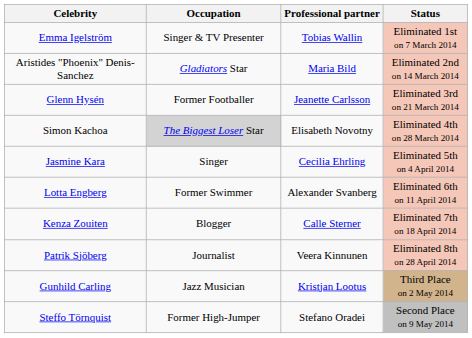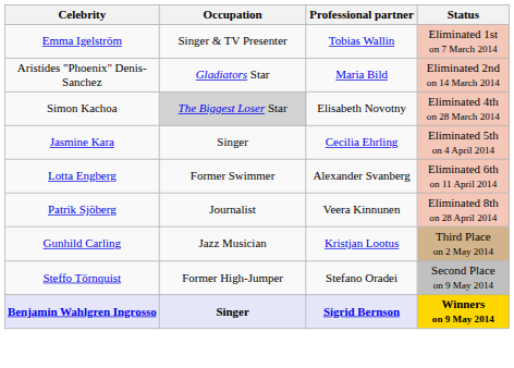 <table class="wikitable" align=center border="2" cellpadding="3" cellspacing="0" style="text-align:center; font-size:95%">
 <tr>
 <th width="190">Celebrity</th>
 <th width="180">Occupation</th>
 <th width="135">Professional partner</th>
 <th width="110">Status</th>
 </tr>
 <tr>
 <td><a href='#'>Emma Igelström</a></td>
 <td>Singer & TV Presenter</td>
 <td><a href='#'>Tobias Wallin</a></td>
 <td bgcolor="#F4C7B8">Eliminated 1st<br><small>on 7 March 2014</small></td>
 </tr>
 <tr>
 <td>Aristides "Phoenix" Denis-Sanchez</td>
 <td><em><a href='#'>Gladiators</a></em> Star</td>
 <td><a href='#'>Maria Bild</a></td>
 <td bgcolor="#F4C7B8">Eliminated 2nd<br><small>on 14 March 2014</small></td>
 </tr>
 <tr>
-<td><a href='#'>Glenn Hysén</a></td>
-<td>Former Footballer</td>
-<td><a href='#'>Jeanette Carlsson</a></td>
-<td bgcolor="#F4C7B8">Eliminated 3rd<br><small>on 21 March 2014</small></td>
-</tr>
-<tr>
 <td>Simon Kachoa</td>
 <td style="background: lightgrey;"><em><a href='#'>The Biggest Loser</a></em> Star</td>
 <td>Elisabeth Novotny</td>
 <td bgcolor="#F4C7B8">Eliminated 4th<br><small>on 28 March 2014</small></td>
 </tr>
 <tr>
 <td><a href='#'>Jasmine Kara</a></td>
 <td>Singer</td>
 <td><a href='#'>Cecilia Ehrling</a></td>
 <td bgcolor="#F4C7B8">Eliminated 5th<br><small>on 4 April 2014</small></td>
 </tr>
 <tr>
 <td><a href='#'>Lotta Engberg</a></td>
 <td>Former Swimmer</td>
 <td>Alexander Svanberg</td>
 <td bgcolor="#F4C7B8">Eliminated 6th<br><small>on 11 April 2014</small></td>
-</tr>
-<tr>
-<td><a href='#'>Kenza Zouiten</a></td>
-<td>Blogger</td>
-<td><a href='#'>Calle Sterner</a></td>
-<td bgcolor="#F4C7B8">Eliminated 7th<br><small>on 18 April 2014</small></td>
 </tr>
 <tr>
 <td><a href='#'>Patrik Sjöberg</a></td>
 <td>Journalist</td>
 <td>Veera Kinnunen</td>
 <td bgcolor="#F4C7B8">Eliminated 8th<br><small>on 28 April 2014</small></td>
 </tr>
 <tr>
 <td><a href='#'>Gunhild Carling</a></td>
 <td>Jazz Musician</td>
 <td><a href='#'>Kristjan Lootus</a></td>
 <td bgcolor="tan">Third Place<br><small>on 2 May 2014</small></td>
 </tr>
 <tr>
 <td><a href='#'>Steffo Törnquist</a></td>
 <td>Former High-Jumper</td>
 <td>Stefano Oradei</td>
 <td bgcolor="silver">Second Place<br><small>on 9 May 2014</small></td>
 </tr>
+<tr>
+<td style="background:lavender;"><strong><a href='#'>Benjamin Wahlgren Ingrosso</a></strong></td>
+<td style="background:lavender;"><strong>Singer</strong></td>
+<td style="background:lavender;"><strong><a href='#'>Sigrid Bernson</a></strong></td>
+<td style="background:gold; text-align:center;"><strong>Winners<br><small>on 9 May 2014</small></strong></td>
+</tr>
 </table>
